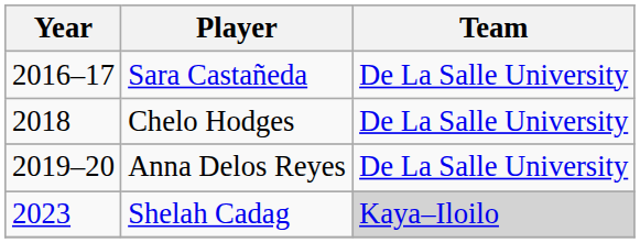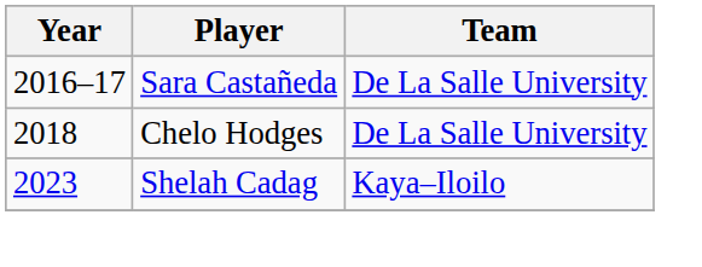 <table class="wikitable">
 <tr>
 <th>Year</th>
 <th>Player</th>
 <th>Team</th>
 </tr>
 <tr>
 <td>2016–17</td>
 <td> <a href='#'>Sara Castañeda</a></td>
 <td><a href='#'>De La Salle University</a></td>
 </tr>
 <tr>
 <td>2018</td>
 <td> Chelo Hodges</td>
 <td><a href='#'>De La Salle University</a></td>
 </tr>
 <tr>
-<td>2019–20</td>
-<td> Anna Delos Reyes</td>
-<td><a href='#'>De La Salle University</a></td>
-</tr>
-<tr>
 <td><a href='#'>2023</a></td>
 <td> <a href='#'>Shelah Cadag</a></td>
-<td style="background: lightgrey;"><a href='#'>Kaya–Iloilo</a></td>
+<td><a href='#'>Kaya–Iloilo</a></td>
 </tr>
 <tr>
 </tr>
 </table>
